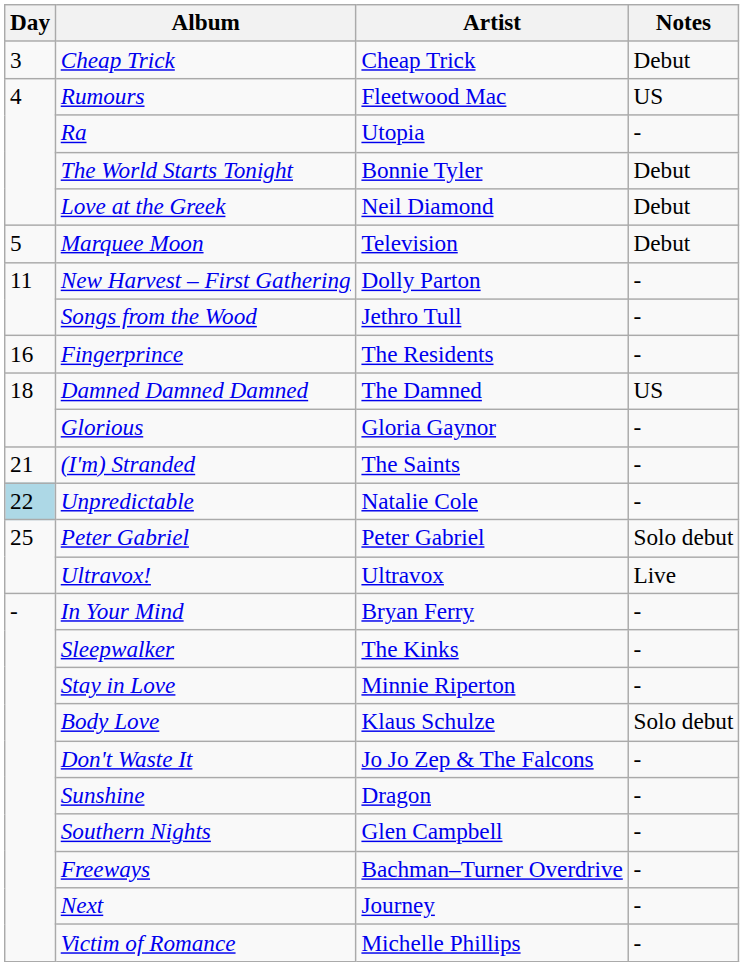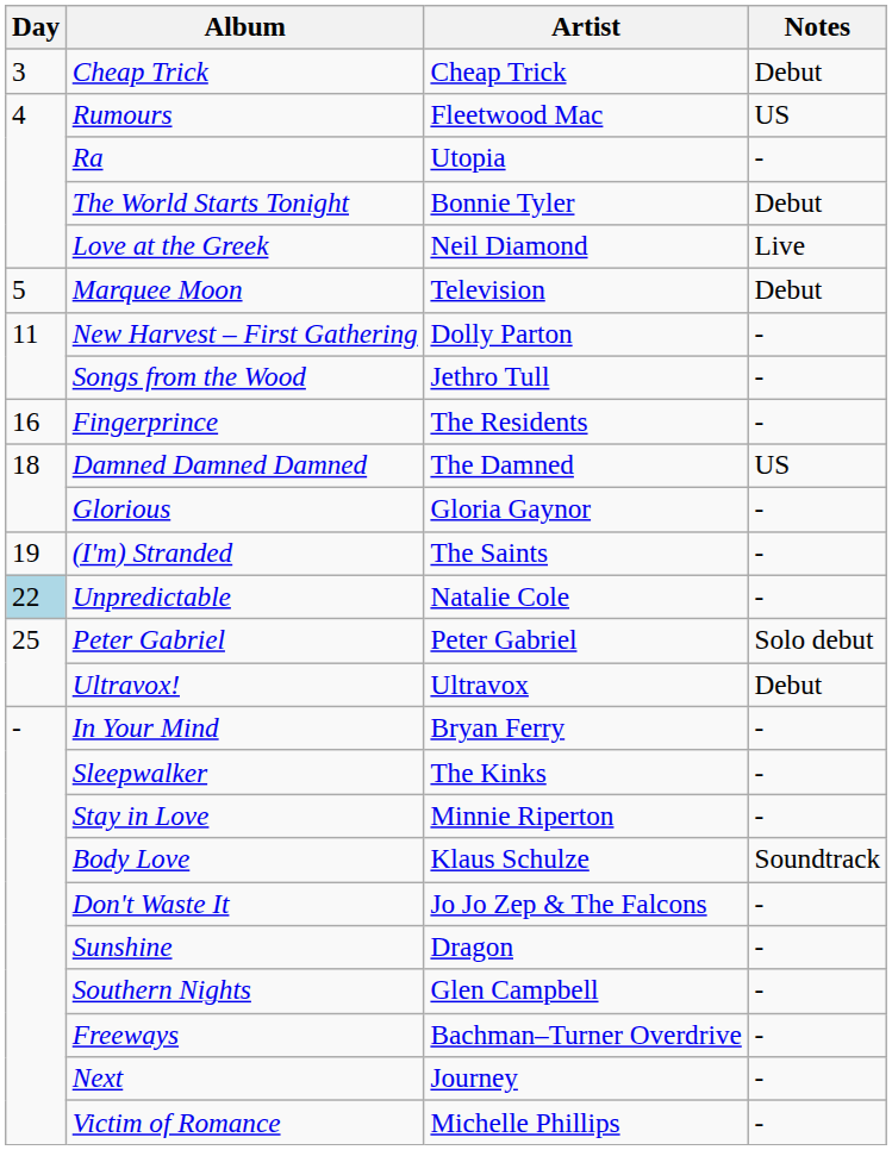 <table class="wikitable">
 <tr>
 <th>Day</th>
 <th>Album</th>
 <th>Artist</th>
 <th>Notes</th>
 </tr>
 <tr>
 <td rowspan="1" style="vertical-align:top;">3</td>
 <td><em><a href='#'>Cheap Trick</a></em></td>
 <td><a href='#'>Cheap Trick</a></td>
 <td>Debut</td>
 </tr>
 <tr>
 <td rowspan="4" style="vertical-align:top;">4</td>
 <td><em><a href='#'>Rumours</a></em></td>
 <td><a href='#'>Fleetwood Mac</a></td>
 <td>US</td>
 </tr>
 <tr>
 <td><em><a href='#'>Ra</a></em></td>
 <td><a href='#'>Utopia</a></td>
 <td>-</td>
 </tr>
 <tr>
 <td><em><a href='#'>The World Starts Tonight</a></em></td>
 <td><a href='#'>Bonnie Tyler</a></td>
 <td>Debut</td>
 </tr>
 <tr>
 <td><em><a href='#'>Love at the Greek</a></em></td>
 <td><a href='#'>Neil Diamond</a></td>
-<td>Debut</td>
+<td>Live</td>
 </tr>
 <tr>
 <td style="vertical-align:top;">5</td>
 <td><em><a href='#'>Marquee Moon</a></em></td>
 <td><a href='#'>Television</a></td>
 <td>Debut</td>
 </tr>
 <tr>
 <td rowspan="2" style="vertical-align:top;">11</td>
 <td><em><a href='#'>New Harvest – First Gathering</a></em></td>
 <td><a href='#'>Dolly Parton</a></td>
 <td>-</td>
 </tr>
 <tr>
 <td><em><a href='#'>Songs from the Wood</a></em></td>
 <td><a href='#'>Jethro Tull</a></td>
 <td>-</td>
 </tr>
 <tr>
 <td rowspan="1" style="vertical-align:top;">16</td>
 <td><em><a href='#'>Fingerprince</a></em></td>
 <td><a href='#'>The Residents</a></td>
 <td>-</td>
 </tr>
 <tr>
 <td rowspan="2" style="vertical-align:top;">18</td>
 <td><em><a href='#'>Damned Damned Damned</a></em></td>
 <td><a href='#'>The Damned</a></td>
 <td>US</td>
 </tr>
 <tr>
 <td><em><a href='#'>Glorious</a></em></td>
 <td><a href='#'>Gloria Gaynor</a></td>
 <td>-</td>
 </tr>
 <tr>
-<td style="vertical-align:top;">21</td>
+<td style="vertical-align:top;">19</td>
 <td><em><a href='#'>(I'm) Stranded</a></em></td>
 <td><a href='#'>The Saints</a></td>
 <td>-</td>
 </tr>
 <tr>
 <td style="background: lightblue; vertical-align:top;">22</td>
 <td><em><a href='#'>Unpredictable</a></em></td>
 <td><a href='#'>Natalie Cole</a></td>
 <td>-</td>
 </tr>
 <tr>
 <td rowspan="2" style="vertical-align:top;">25</td>
 <td><em><a href='#'>Peter Gabriel</a></em></td>
 <td><a href='#'>Peter Gabriel</a></td>
 <td>Solo debut</td>
 </tr>
 <tr>
 <td><em><a href='#'>Ultravox!</a></em></td>
 <td><a href='#'>Ultravox</a></td>
-<td>Live</td>
+<td>Debut</td>
 </tr>
 <tr>
 <td rowspan="10" style="vertical-align:top;">-</td>
 <td><em><a href='#'>In Your Mind</a></em></td>
 <td><a href='#'>Bryan Ferry</a></td>
 <td>-</td>
 </tr>
 <tr>
 <td><em><a href='#'>Sleepwalker</a></em></td>
 <td><a href='#'>The Kinks</a></td>
 <td>-</td>
 </tr>
 <tr>
 <td><em><a href='#'>Stay in Love</a></em></td>
 <td><a href='#'>Minnie Riperton</a></td>
 <td>-</td>
 </tr>
 <tr>
 <td><em><a href='#'>Body Love</a></em></td>
 <td><a href='#'>Klaus Schulze</a></td>
-<td>Solo debut</td>
+<td>Soundtrack</td>
 </tr>
 <tr>
 <td><em><a href='#'>Don't Waste It</a></em></td>
 <td><a href='#'>Jo Jo Zep & The Falcons</a></td>
 <td>-</td>
 </tr>
 <tr>
 <td><em><a href='#'>Sunshine</a></em></td>
 <td><a href='#'>Dragon</a></td>
 <td>-</td>
 </tr>
 <tr>
 <td><em><a href='#'>Southern Nights</a></em></td>
 <td><a href='#'>Glen Campbell</a></td>
 <td>-</td>
 </tr>
 <tr>
 <td><em><a href='#'>Freeways</a></em></td>
 <td><a href='#'>Bachman–Turner Overdrive</a></td>
 <td>-</td>
 </tr>
 <tr>
 <td><em><a href='#'>Next</a></em></td>
 <td><a href='#'>Journey</a></td>
 <td>-</td>
 </tr>
 <tr>
 <td><em><a href='#'>Victim of Romance</a></em></td>
 <td><a href='#'>Michelle Phillips</a></td>
 <td>-</td>
 </tr>
 </table>
